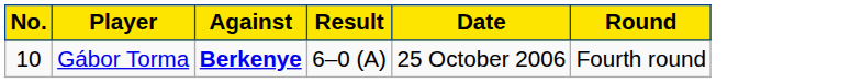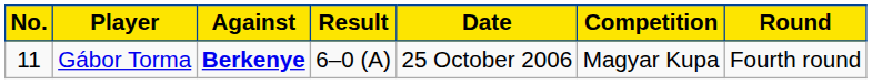 <table class="wikitable plainrowheaders sortable">
 <tr>
 <th style="background-color:#FDE500;color:black;border:1px solid #004292">No.</th>
 <th style="background-color:#FDE500;color:black;border:1px solid #004292">Player</th>
 <th style="background-color:#FDE500;color:black;border:1px solid #004292">Against</th>
 <th style="background-color:#FDE500;color:black;border:1px solid #004292">Result</th>
 <th style="background-color:#FDE500;color:black;border:1px solid #004292">Date</th>
+<th style="background-color:#FDE500;color:black;border:1px solid #004292">Competition</th>
 <th style="background-color:#FDE500;color:black;border:1px solid #004292">Round</th>
 </tr>
 <tr>
-<td style="text-align:center;">10</td>
+<td style="text-align:center;">11</td>
 <td style="text-align:left;"> <a href='#'>Gábor Torma</a></td>
 <td style="text-align:left;"><strong><a href='#'>Berkenye</a></strong></td>
 <td style="text-align:center;">6–0 (A)</td>
 <td style="text-align:left;">25 October 2006</td>
+<td style="text-align:left;">Magyar Kupa</td>
 <td style="text-align:center;">Fourth round</td>
 </tr>
 </table>
